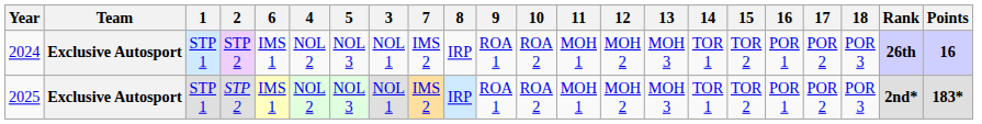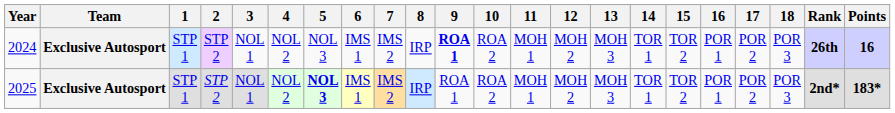 <table class="wikitable" style="text-align:center; font-size:85%">
 <tr>
 <th>Year</th>
 <th>Team</th>
 <th>1</th>
 <th>2</th>
-<th>6</th>
+<th>3</th>
 <th>4</th>
 <th>5</th>
-<th>3</th>
+<th>6</th>
 <th>7</th>
 <th>8</th>
 <th>9</th>
 <th>10</th>
 <th>11</th>
 <th>12</th>
 <th>13</th>
 <th>14</th>
 <th>15</th>
 <th>16</th>
 <th>17</th>
 <th>18</th>
 <th>Rank</th>
 <th>Points</th>
 </tr>
 <tr>
 <td><a href='#'>2024</a></td>
 <th>Exclusive Autosport</th>
 <td style="background:#CFEAFF;"><a href='#'>STP<br>1</a><br></td>
 <td style="background:#EFCFFF;"><a href='#'>STP<br>2</a><br></td>
-<td style="background:#;"><a href='#'>IMS<br>1</a><br></td>
+<td style="background:#;"><a href='#'>NOL<br>1</a><br></td>
 <td style="background:#;"><a href='#'>NOL<br>2</a><br></td>
 <td style="background:#;"><a href='#'>NOL<br>3</a><br></td>
-<td style="background:#;"><a href='#'>NOL<br>1</a><br></td>
+<td style="background:#;"><a href='#'>IMS<br>1</a><br></td>
 <td style="background:#;"><a href='#'>IMS<br>2</a><br></td>
 <td style="background:#;"><a href='#'>IRP</a><br></td>
-<td style="background:#;"><a href='#'>ROA<br>1</a><br></td>
+<td style="background:#;"><strong><a href='#'>ROA<br>1</a><br></strong></td>
 <td style="background:#;"><a href='#'>ROA<br>2</a><br></td>
 <td style="background:#;"><a href='#'>MOH<br>1</a><br></td>
 <td style="background:#;"><a href='#'>MOH<br>2</a><br></td>
 <td style="background:#;"><a href='#'>MOH<br>3</a><br></td>
 <td style="background:#;"><a href='#'>TOR<br>1</a><br></td>
 <td style="background:#;"><a href='#'>TOR<br>2</a><br></td>
 <td style="background:#;"><a href='#'>POR<br>1</a><br></td>
 <td style="background:#;"><a href='#'>POR<br>2</a><br></td>
 <td style="background:#;"><a href='#'>POR<br>3</a><br></td>
 <th style="background:#CFCFFF;">26th</th>
 <th style="background:#CFCFFF;">16</th>
 </tr>
 <tr>
 <td><a href='#'>2025</a></td>
 <th>Exclusive Autosport</th>
 <td style="background:#DFDFDF;"><a href='#'>STP<br>1</a><br></td>
 <td style="background:#DFDFDF;"><em><a href='#'>STP<br>2</a></em><br></td>
+<td style="background:#DFDFDF;"><a href='#'>NOL<br>1</a><br></td>
+<td style="background:#DFFFDF;"><a href='#'>NOL<br>2</a><br></td>
+<td style="background:#DFFFDF;"><strong><a href='#'>NOL<br>3</a><br></strong></td>
 <td style="background:#FFFFBF;"><a href='#'>IMS<br>1</a><br></td>
-<td style="background:#DFFFDF;"><a href='#'>NOL<br>2</a><br></td>
-<td style="background:#DFFFDF;"><a href='#'>NOL<br>3</a><br></td>
-<td style="background:#DFDFDF;"><a href='#'>NOL<br>1</a><br></td>
 <td style="background:#FFDF9F;"><a href='#'>IMS<br>2</a><br></td>
 <td style="background:#CFEAFF;"><a href='#'>IRP</a><br></td>
 <td style="background:#;"><a href='#'>ROA<br>1</a><br></td>
 <td style="background:#;"><a href='#'>ROA<br>2</a><br></td>
 <td style="background:#;"><a href='#'>MOH<br>1</a><br></td>
 <td style="background:#;"><a href='#'>MOH<br>2</a><br></td>
 <td style="background:#;"><a href='#'>MOH<br>3</a><br></td>
 <td style="background:#;"><a href='#'>TOR<br>1</a><br></td>
 <td style="background:#;"><a href='#'>TOR<br>2</a><br></td>
 <td style="background:#;"><a href='#'>POR<br>1</a><br></td>
 <td style="background:#;"><a href='#'>POR<br>2</a><br></td>
 <td style="background:#;"><a href='#'>POR<br>3</a><br></td>
 <th style="background:#DFDFDF;">2nd*</th>
 <th style="background:#DFDFDF;">183*</th>
 </tr>
 </table>
